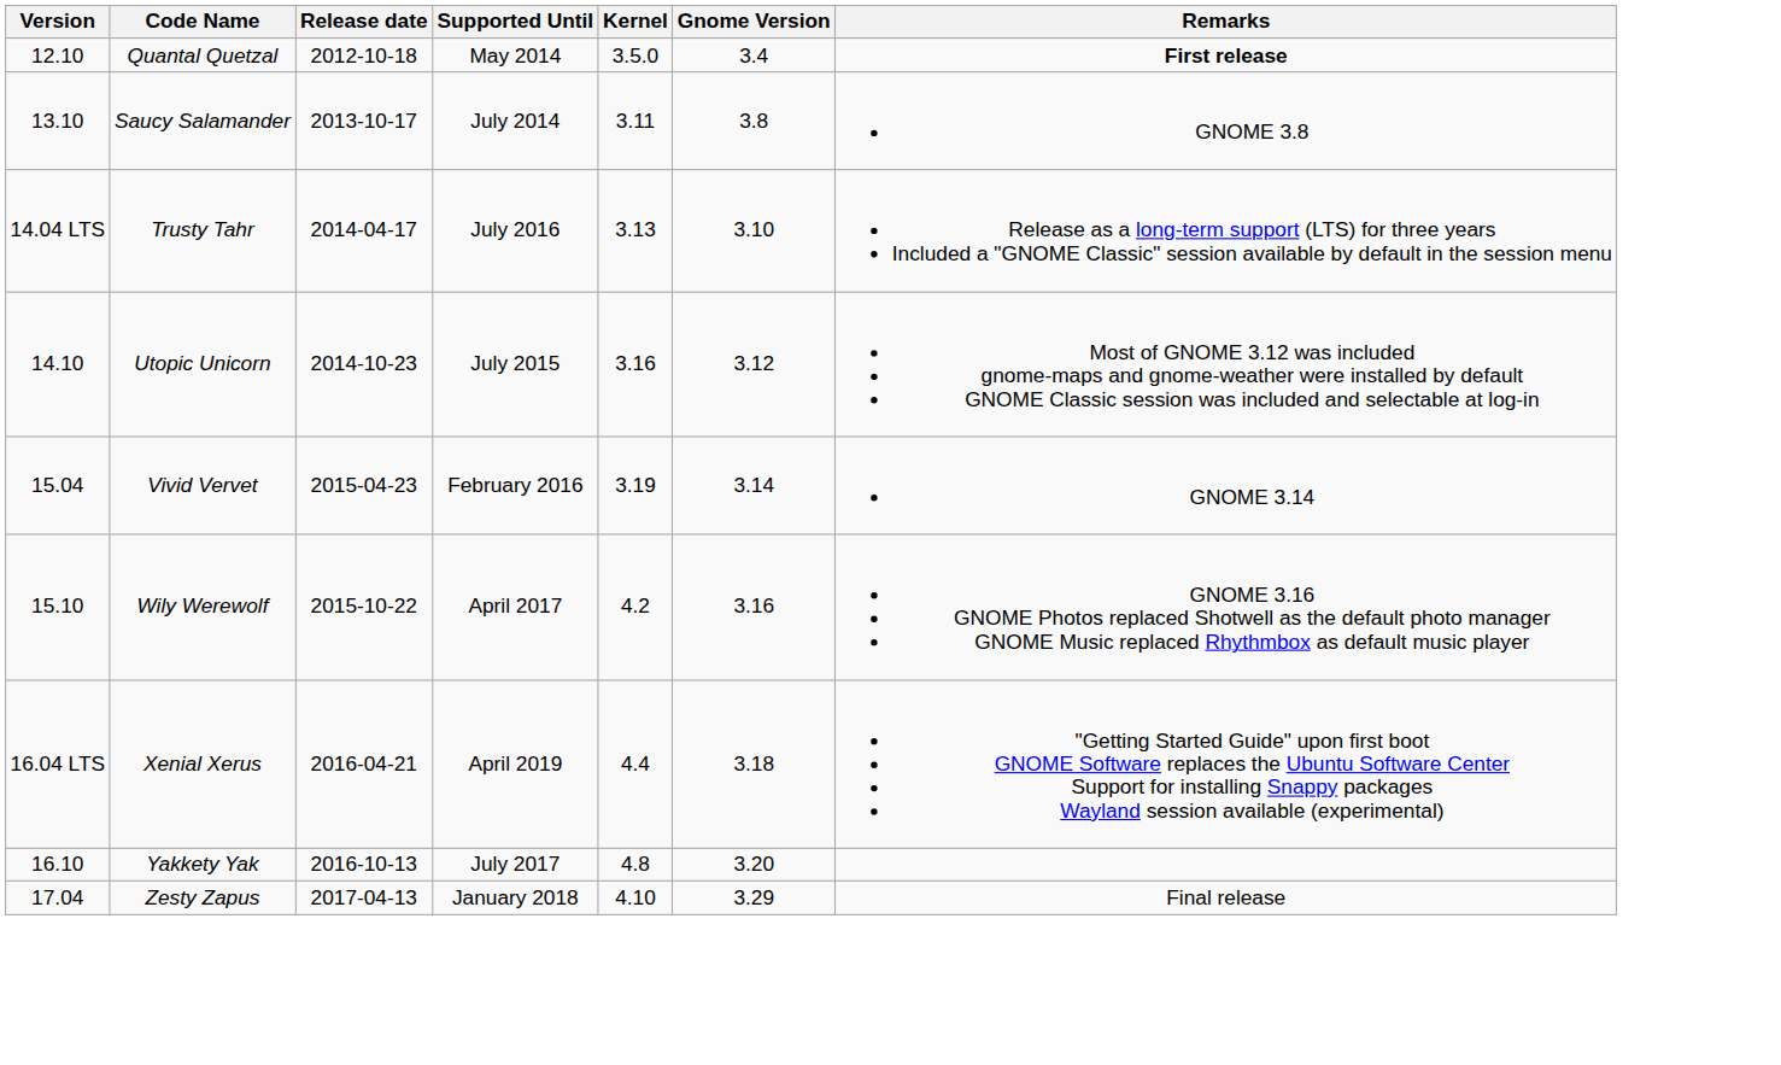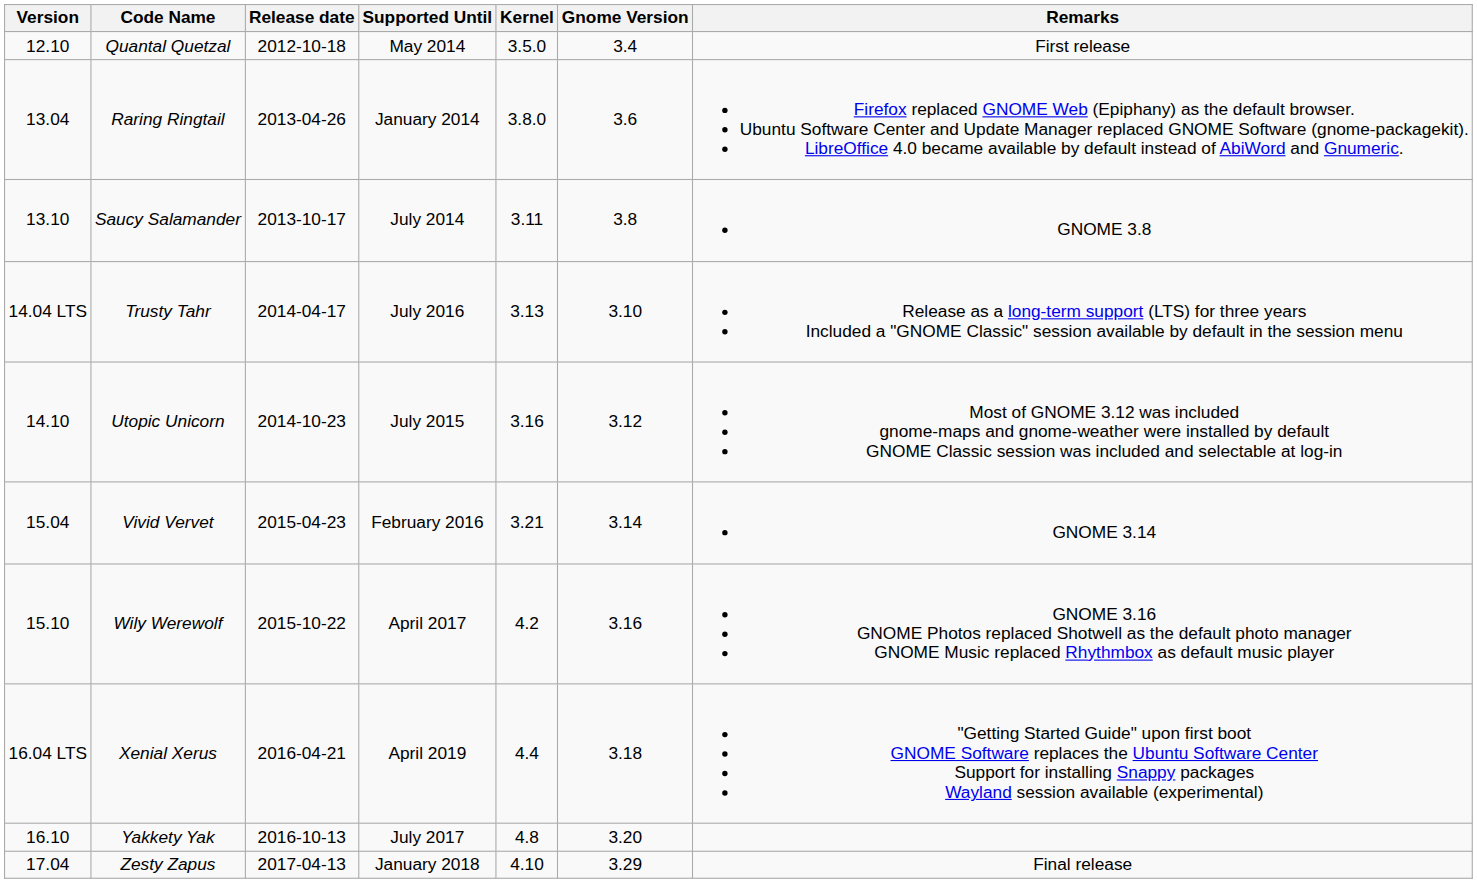 <table class=wikitable style=text-align:center>
 <tr>
 <th>Version</th>
 <th>Code Name</th>
 <th>Release date</th>
 <th>Supported Until</th>
 <th>Kernel</th>
 <th>Gnome Version</th>
 <th>Remarks</th>
 </tr>
 <tr>
 <td>12.10</td>
 <td><em>Quantal Quetzal</em></td>
 <td>2012-10-18</td>
 <td>May 2014</td>
 <td>3.5.0</td>
 <td>3.4</td>
-<td><strong>First release</strong></td>
+<td>First release</td>
+</tr>
+<tr>
+<td>13.04</td>
+<td><em>Raring Ringtail</em></td>
+<td>2013-04-26</td>
+<td>January 2014</td>
+<td>3.8.0</td>
+<td>3.6</td>
+<td><br><ul><li><a href='#'>Firefox</a> replaced <a href='#'>GNOME Web</a> (Epiphany) as the default browser.</li><li>Ubuntu Software Center and Update Manager replaced GNOME Software (gnome-packagekit).</li><li><a href='#'>LibreOffice</a> 4.0 became available by default instead of <a href='#'>AbiWord</a> and <a href='#'>Gnumeric</a>.</li></ul></td>
 </tr>
 <tr>
 <td>13.10</td>
 <td><em>Saucy Salamander</em></td>
 <td>2013-10-17</td>
 <td>July 2014</td>
 <td>3.11</td>
 <td>3.8</td>
 <td><br><ul><li>GNOME 3.8</li></ul></td>
 </tr>
 <tr>
 <td>14.04 LTS</td>
 <td><em>Trusty Tahr</em></td>
 <td>2014-04-17</td>
 <td>July 2016</td>
 <td>3.13</td>
 <td>3.10</td>
 <td><br><ul><li>Release as a <a href='#'>long-term support</a> (LTS) for three years</li><li>Included a "GNOME Classic" session available by default in the session menu</li></ul></td>
 </tr>
 <tr>
 <td>14.10</td>
 <td><em>Utopic Unicorn</em></td>
 <td>2014-10-23</td>
 <td>July 2015</td>
 <td>3.16</td>
 <td>3.12</td>
 <td><br><ul><li>Most of GNOME 3.12 was included</li><li>gnome-maps and gnome-weather were installed by default</li><li>GNOME Classic session was included and selectable at log-in</li></ul></td>
 </tr>
 <tr>
 <td>15.04</td>
 <td><em>Vivid Vervet</em></td>
 <td>2015-04-23</td>
 <td>February 2016</td>
-<td>3.19</td>
+<td>3.21</td>
 <td>3.14</td>
 <td><br><ul><li>GNOME 3.14</li></ul></td>
 </tr>
 <tr>
 <td>15.10</td>
 <td><em>Wily Werewolf</em></td>
 <td>2015-10-22</td>
 <td>April 2017</td>
 <td>4.2</td>
 <td>3.16</td>
 <td><br><ul><li>GNOME 3.16</li><li>GNOME Photos replaced Shotwell as the default photo manager</li><li>GNOME Music replaced <a href='#'>Rhythmbox</a> as default music player</li></ul></td>
 </tr>
 <tr>
 <td>16.04 LTS</td>
 <td><em>Xenial Xerus</em></td>
 <td>2016-04-21</td>
 <td>April 2019</td>
 <td>4.4</td>
 <td>3.18</td>
 <td><br><ul><li>"Getting Started Guide" upon first boot</li><li><a href='#'>GNOME Software</a> replaces the <a href='#'>Ubuntu Software Center</a></li><li>Support for installing <a href='#'>Snappy</a> packages</li><li><a href='#'>Wayland</a> session available (experimental)</li></ul></td>
 </tr>
 <tr>
 <td>16.10</td>
 <td><em>Yakkety Yak</em></td>
 <td>2016-10-13</td>
 <td>July 2017</td>
 <td>4.8</td>
 <td>3.20</td>
 <td></td>
 </tr>
 <tr>
 <td>17.04</td>
 <td><em>Zesty Zapus</em></td>
 <td>2017-04-13</td>
 <td>January 2018</td>
 <td>4.10</td>
 <td>3.29</td>
 <td>Final release</td>
 </tr>
 </table>
